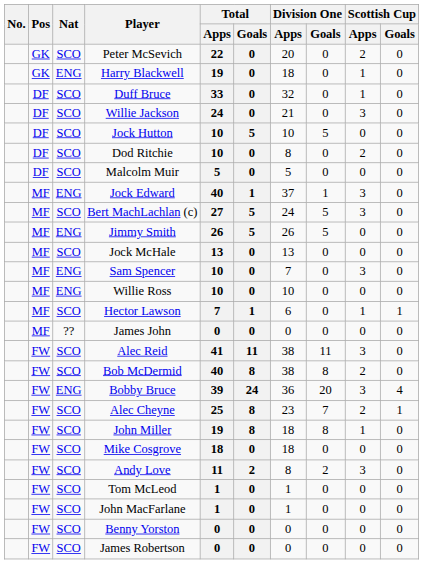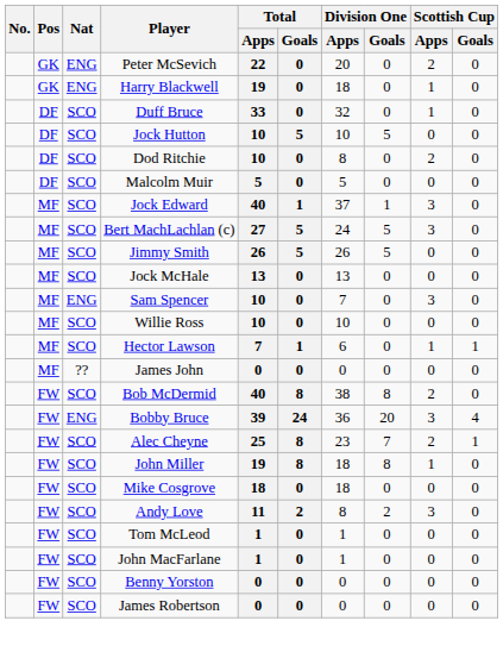 <table class="wikitable sortable" style="text-align: center;">
 <tr>
 <th rowspan="2"><abbr>No.</abbr></th>
 <th rowspan="2"><abbr>Pos</abbr></th>
 <th rowspan="2"><abbr>Nat</abbr></th>
 <th rowspan="2">Player</th>
 <th colspan="2">Total</th>
 <th colspan="2">Division One</th>
 <th colspan="2">Scottish Cup</th>
 </tr>
 <tr>
 <th>Apps</th>
 <th>Goals</th>
 <th>Apps</th>
 <th>Goals</th>
 <th>Apps</th>
 <th>Goals</th>
 </tr>
 <tr>
 <td></td>
 <td><a href='#'>GK</a></td>
-<td> <a href='#'>SCO</a></td>
+<td> <a href='#'>ENG</a></td>
 <td>Peter McSevich</td>
 <th>22</th>
 <th>0</th>
 <td>20</td>
 <td>0</td>
 <td>2</td>
 <td>0</td>
 </tr>
 <tr>
 <td></td>
 <td><a href='#'>GK</a></td>
 <td> <a href='#'>ENG</a></td>
 <td><a href='#'>Harry Blackwell</a></td>
 <th>19</th>
 <th>0</th>
 <td>18</td>
 <td>0</td>
 <td>1</td>
 <td>0</td>
 </tr>
 <tr>
 <td></td>
 <td><a href='#'>DF</a></td>
 <td> <a href='#'>SCO</a></td>
 <td><a href='#'>Duff Bruce</a></td>
 <th>33</th>
 <th>0</th>
 <td>32</td>
 <td>0</td>
 <td>1</td>
-<td>0</td>
-</tr>
-<tr>
-<td></td>
-<td><a href='#'>DF</a></td>
-<td> <a href='#'>SCO</a></td>
-<td><a href='#'>Willie Jackson</a></td>
-<th>24</th>
-<th>0</th>
-<td>21</td>
-<td>0</td>
-<td>3</td>
 <td>0</td>
 </tr>
 <tr>
 <td></td>
 <td><a href='#'>DF</a></td>
 <td> <a href='#'>SCO</a></td>
 <td><a href='#'>Jock Hutton</a></td>
 <th>10</th>
 <th>5</th>
 <td>10</td>
 <td>5</td>
 <td>0</td>
 <td>0</td>
 </tr>
 <tr>
 <td></td>
 <td><a href='#'>DF</a></td>
 <td> <a href='#'>SCO</a></td>
 <td>Dod Ritchie</td>
 <th>10</th>
 <th>0</th>
 <td>8</td>
 <td>0</td>
 <td>2</td>
 <td>0</td>
 </tr>
 <tr>
 <td></td>
 <td><a href='#'>DF</a></td>
 <td> <a href='#'>SCO</a></td>
 <td>Malcolm Muir</td>
 <th>5</th>
 <th>0</th>
 <td>5</td>
 <td>0</td>
 <td>0</td>
 <td>0</td>
 </tr>
 <tr>
 <td></td>
 <td><a href='#'>MF</a></td>
-<td> <a href='#'>ENG</a></td>
+<td> <a href='#'>SCO</a></td>
 <td><a href='#'>Jock Edward</a></td>
 <th>40</th>
 <th>1</th>
 <td>37</td>
 <td>1</td>
 <td>3</td>
 <td>0</td>
 </tr>
 <tr>
 <td></td>
 <td><a href='#'>MF</a></td>
 <td> <a href='#'>SCO</a></td>
 <td><a href='#'>Bert MachLachlan</a> (c)</td>
 <th>27</th>
 <th>5</th>
 <td>24</td>
 <td>5</td>
 <td>3</td>
 <td>0</td>
 </tr>
 <tr>
 <td></td>
 <td><a href='#'>MF</a></td>
-<td> <a href='#'>ENG</a></td>
+<td> <a href='#'>SCO</a></td>
 <td><a href='#'>Jimmy Smith</a></td>
 <th>26</th>
 <th>5</th>
 <td>26</td>
 <td>5</td>
 <td>0</td>
 <td>0</td>
 </tr>
 <tr>
 <td></td>
 <td><a href='#'>MF</a></td>
 <td> <a href='#'>SCO</a></td>
 <td>Jock McHale</td>
 <th>13</th>
 <th>0</th>
 <td>13</td>
 <td>0</td>
 <td>0</td>
 <td>0</td>
 </tr>
 <tr>
 <td></td>
 <td><a href='#'>MF</a></td>
 <td> <a href='#'>ENG</a></td>
 <td><a href='#'>Sam Spencer</a></td>
 <th>10</th>
 <th>0</th>
 <td>7</td>
 <td>0</td>
 <td>3</td>
 <td>0</td>
 </tr>
 <tr>
 <td></td>
 <td><a href='#'>MF</a></td>
-<td> <a href='#'>ENG</a></td>
+<td> <a href='#'>SCO</a></td>
 <td>Willie Ross</td>
 <th>10</th>
 <th>0</th>
 <td>10</td>
 <td>0</td>
 <td>0</td>
 <td>0</td>
 </tr>
 <tr>
 <td></td>
 <td><a href='#'>MF</a></td>
 <td> <a href='#'>SCO</a></td>
 <td><a href='#'>Hector Lawson</a></td>
 <th>7</th>
 <th>1</th>
 <td>6</td>
 <td>0</td>
 <td>1</td>
 <td>1</td>
 </tr>
 <tr>
 <td></td>
 <td><a href='#'>MF</a></td>
 <td>??</td>
 <td>James John</td>
 <th>0</th>
 <th>0</th>
 <td>0</td>
 <td>0</td>
 <td>0</td>
-<td>0</td>
-</tr>
-<tr>
-<td></td>
-<td><a href='#'>FW</a></td>
-<td> <a href='#'>SCO</a></td>
-<td><a href='#'>Alec Reid</a></td>
-<th>41</th>
-<th>11</th>
-<td>38</td>
-<td>11</td>
-<td>3</td>
 <td>0</td>
 </tr>
 <tr>
 <td></td>
 <td><a href='#'>FW</a></td>
 <td> <a href='#'>SCO</a></td>
 <td><a href='#'>Bob McDermid</a></td>
 <th>40</th>
 <th>8</th>
 <td>38</td>
 <td>8</td>
 <td>2</td>
 <td>0</td>
 </tr>
 <tr>
 <td></td>
 <td><a href='#'>FW</a></td>
 <td> <a href='#'>ENG</a></td>
 <td><a href='#'>Bobby Bruce</a></td>
 <th>39</th>
 <th>24</th>
 <td>36</td>
 <td>20</td>
 <td>3</td>
 <td>4</td>
 </tr>
 <tr>
 <td></td>
 <td><a href='#'>FW</a></td>
 <td> <a href='#'>SCO</a></td>
 <td><a href='#'>Alec Cheyne</a></td>
 <th>25</th>
 <th>8</th>
 <td>23</td>
 <td>7</td>
 <td>2</td>
 <td>1</td>
 </tr>
 <tr>
 <td></td>
 <td><a href='#'>FW</a></td>
 <td> <a href='#'>SCO</a></td>
 <td><a href='#'>John Miller</a></td>
 <th>19</th>
 <th>8</th>
 <td>18</td>
 <td>8</td>
 <td>1</td>
 <td>0</td>
 </tr>
 <tr>
 <td></td>
 <td><a href='#'>FW</a></td>
 <td> <a href='#'>SCO</a></td>
 <td><a href='#'>Mike Cosgrove</a></td>
 <th>18</th>
 <th>0</th>
 <td>18</td>
 <td>0</td>
 <td>0</td>
 <td>0</td>
 </tr>
 <tr>
 <td></td>
 <td><a href='#'>FW</a></td>
 <td> <a href='#'>SCO</a></td>
 <td><a href='#'>Andy Love</a></td>
 <th>11</th>
 <th>2</th>
 <td>8</td>
 <td>2</td>
 <td>3</td>
 <td>0</td>
 </tr>
 <tr>
 <td></td>
 <td><a href='#'>FW</a></td>
 <td> <a href='#'>SCO</a></td>
 <td>Tom McLeod</td>
 <th>1</th>
 <th>0</th>
 <td>1</td>
 <td>0</td>
 <td>0</td>
 <td>0</td>
 </tr>
 <tr>
 <td></td>
 <td><a href='#'>FW</a></td>
 <td> <a href='#'>SCO</a></td>
 <td>John MacFarlane</td>
 <th>1</th>
 <th>0</th>
 <td>1</td>
 <td>0</td>
 <td>0</td>
 <td>0</td>
 </tr>
 <tr>
 <td></td>
 <td><a href='#'>FW</a></td>
 <td> <a href='#'>SCO</a></td>
 <td><a href='#'>Benny Yorston</a></td>
 <th>0</th>
 <th>0</th>
 <td>0</td>
 <td>0</td>
 <td>0</td>
 <td>0</td>
 </tr>
 <tr>
 <td></td>
 <td><a href='#'>FW</a></td>
 <td> <a href='#'>SCO</a></td>
 <td>James Robertson</td>
 <th>0</th>
 <th>0</th>
 <td>0</td>
 <td>0</td>
 <td>0</td>
 <td>0</td>
 </tr>
 </table>
